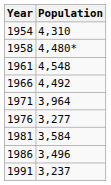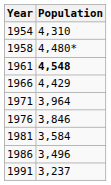 <table class="wikitable">
 <tr>
 <th>Year</th>
 <th>Population</th>
 </tr>
 <tr>
 <td>1954</td>
 <td>4,310</td>
 </tr>
 <tr>
 <td>1958</td>
 <td>4,480*</td>
 </tr>
 <tr>
 <td>1961</td>
-<td>4,548</td>
+<td><strong>4,548</strong></td>
 </tr>
 <tr>
 <td>1966</td>
-<td>4,492</td>
+<td>4,429</td>
 </tr>
 <tr>
 <td>1971</td>
 <td>3,964</td>
 </tr>
 <tr>
 <td>1976</td>
-<td>3,277</td>
+<td>3,846</td>
 </tr>
 <tr>
 <td>1981</td>
 <td>3,584</td>
 </tr>
 <tr>
 <td>1986</td>
 <td>3,496</td>
 </tr>
 <tr>
 <td>1991</td>
 <td>3,237</td>
 </tr>
 </table>
